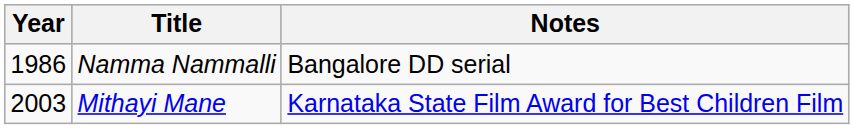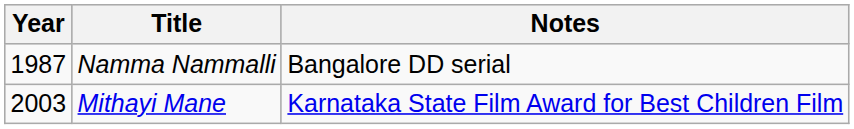 <table class="wikitable">
 <tr>
 <th>Year</th>
 <th>Title</th>
 <th>Notes</th>
 </tr>
 <tr>
-<td>1986</td>
+<td>1987</td>
 <td><em>Namma Nammalli</em></td>
 <td>Bangalore DD serial</td>
 </tr>
 <tr>
 <td>2003</td>
 <td><em><a href='#'>Mithayi Mane</a></em></td>
 <td><a href='#'>Karnataka State Film Award for Best Children Film</a></td>
 </tr>
 </table>
